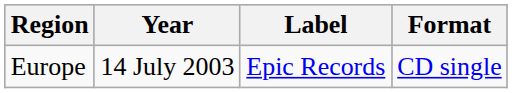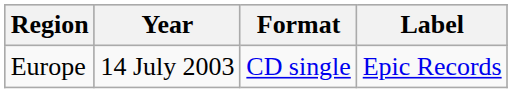 <table class="wikitable plainrowheaders">
 <tr>
 <th>Region</th>
 <th>Year</th>
+<th>Format</th>
 <th>Label</th>
-<th>Format</th>
 </tr>
 <tr>
 <td>Europe</td>
 <td>14 July 2003</td>
+<td><a href='#'>CD single</a></td>
 <td><a href='#'>Epic Records</a></td>
-<td><a href='#'>CD single</a></td>
 </tr>
 </table>
